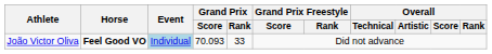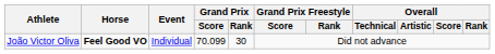 <table class=wikitable style="font-size:90%; text-align:center;">
 <tr>
 <th rowspan=2>Athlete</th>
 <th rowspan=2>Horse</th>
 <th rowspan=2>Event</th>
 <th colspan=2>Grand Prix</th>
 <th colspan=2>Grand Prix Freestyle</th>
 <th colspan=4>Overall</th>
 </tr>
 <tr style=font-size:95%>
 <th>Score</th>
 <th>Rank</th>
 <th>Score</th>
 <th>Rank</th>
 <th>Technical</th>
 <th>Artistic</th>
 <th>Score</th>
 <th>Rank</th>
 </tr>
 <tr>
 <td align=left><a href='#'>João Victor Oliva</a></td>
 <td align=left><strong>Feel Good VO</strong></td>
-<td align=left style="background: lightblue;"><a href='#'>Individual</a></td>
-<td>70.093</td>
-<td>33</td>
+<td align=left><a href='#'>Individual</a></td>
+<td>70.099</td>
+<td>30</td>
 <td colspan=6>Did not advance</td>
 </tr>
 </table>
